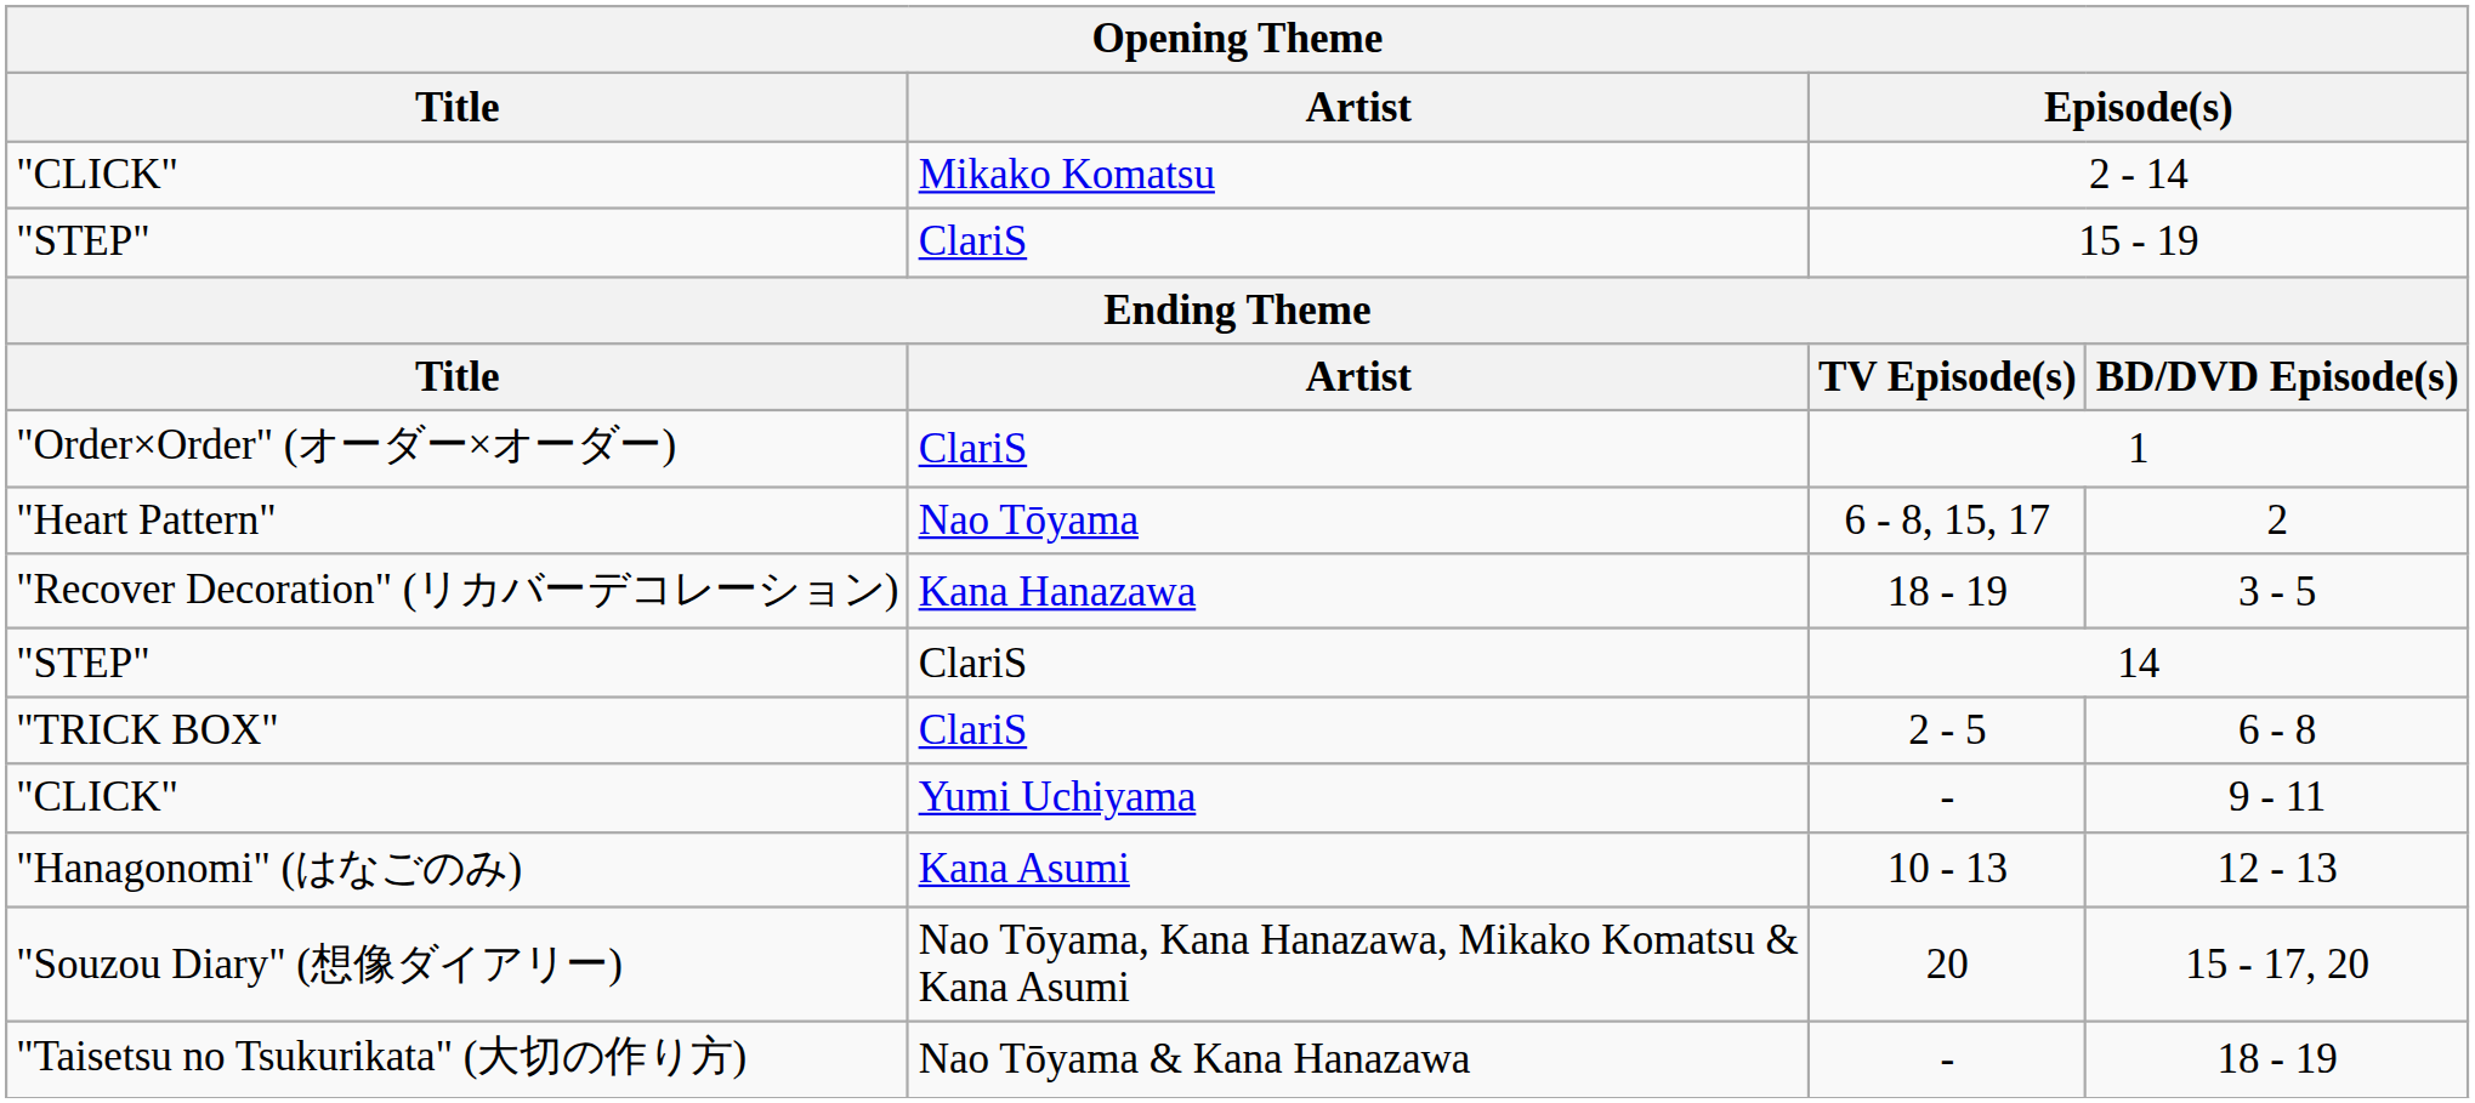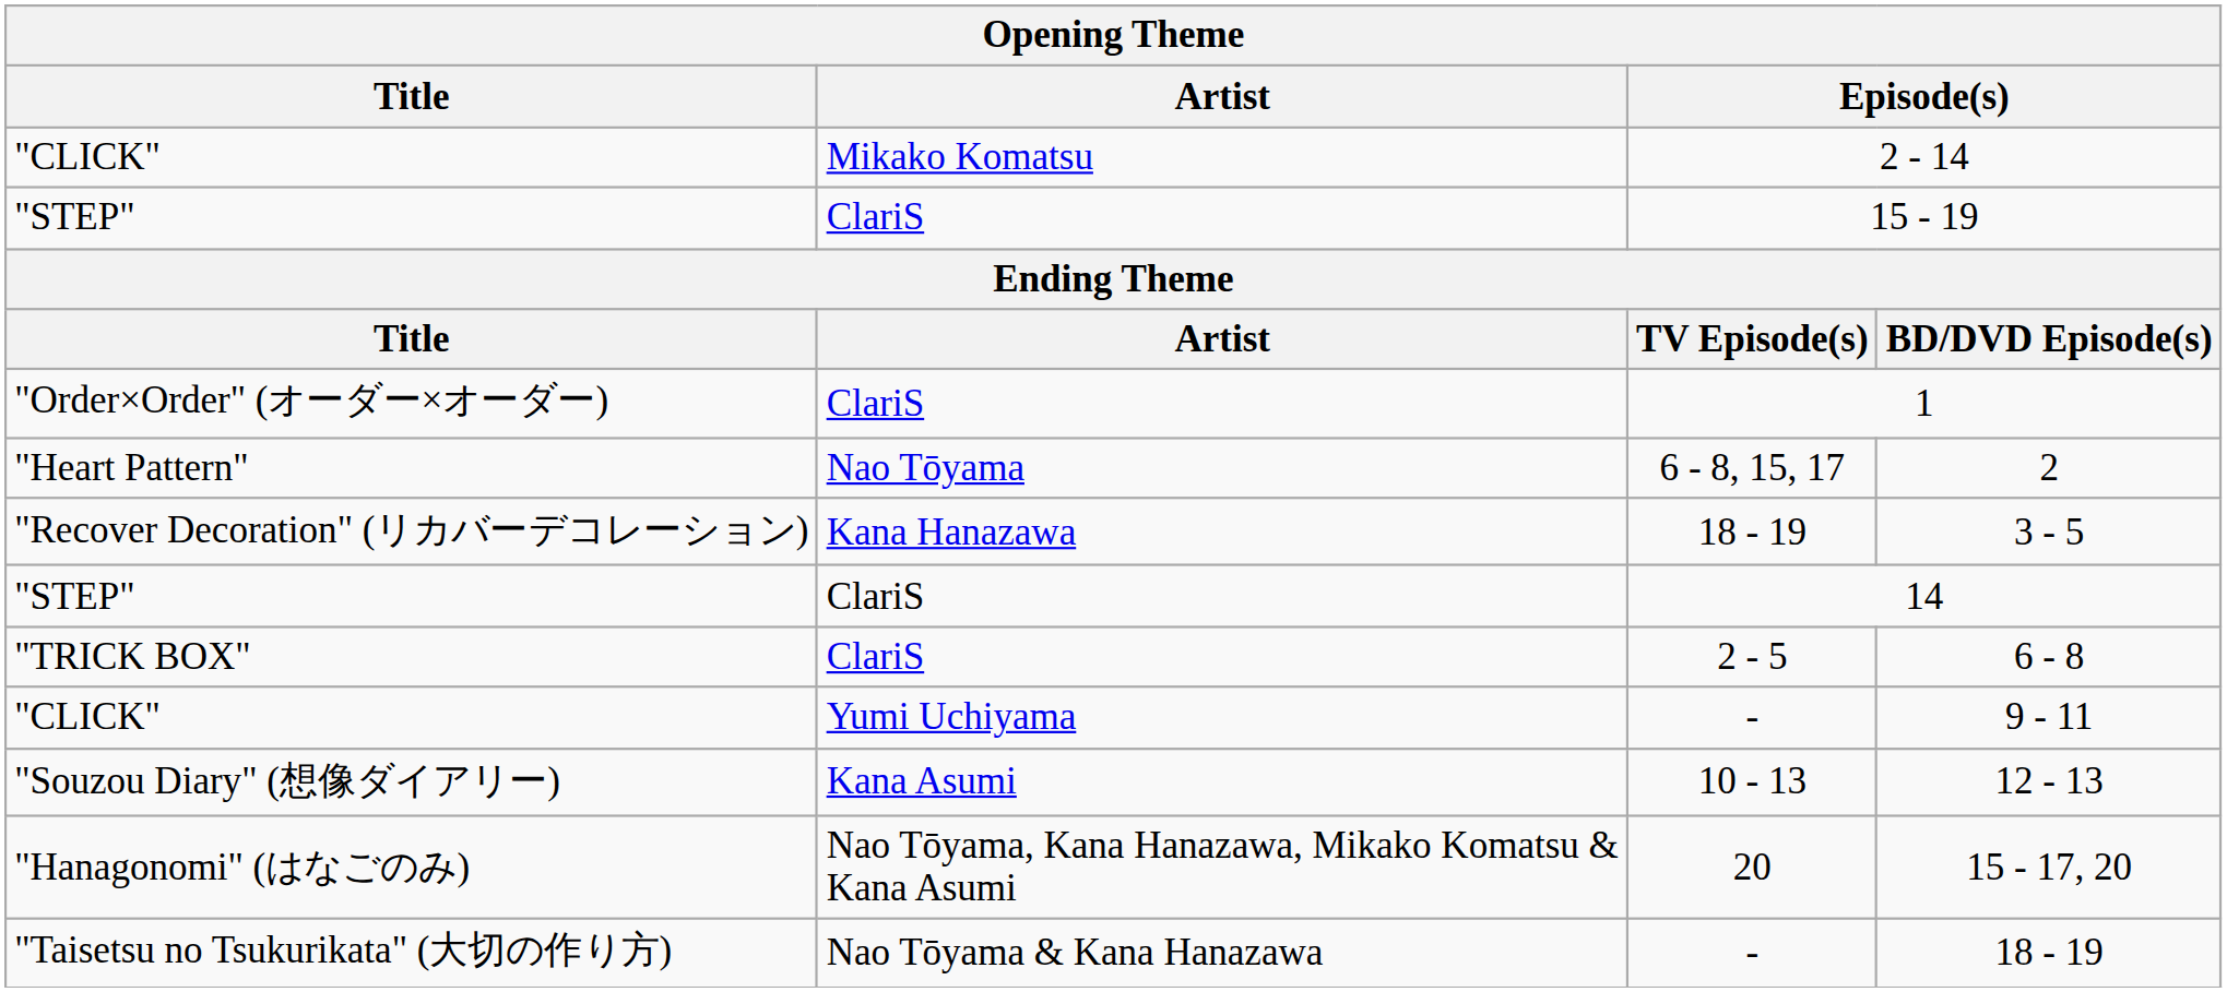 <table class="wikitable">
 <tr>
 <th colspan="4">Opening Theme</th>
 </tr>
 <tr>
 <th>Title</th>
 <th>Artist</th>
 <th colspan="2">Episode(s)</th>
 </tr>
 <tr>
 <td>"CLICK"</td>
 <td><a href='#'>Mikako Komatsu</a></td>
 <td colspan="2" align="center">2 - 14</td>
 </tr>
 <tr>
 <td>"STEP"</td>
 <td><a href='#'>ClariS</a></td>
 <td colspan="2"  align="center">15 - 19</td>
 </tr>
 <tr>
 <th colspan="4">Ending Theme</th>
 </tr>
 <tr>
 <th>Title</th>
 <th>Artist</th>
 <th>TV Episode(s)</th>
 <th>BD/DVD Episode(s)</th>
 </tr>
 <tr>
 <td>"Order×Order"  (オーダー×オーダー)</td>
 <td><a href='#'>ClariS</a></td>
 <td colspan="2" align="center">1</td>
 </tr>
 <tr>
 <td>"Heart Pattern"</td>
 <td><a href='#'>Nao Tōyama</a></td>
 <td align="center">6 - 8, 15, 17</td>
 <td align="center">2</td>
 </tr>
 <tr>
 <td>"Recover Decoration"  (リカバーデコレーション)</td>
 <td><a href='#'>Kana Hanazawa</a></td>
 <td align="center">18 - 19</td>
 <td align="center">3 - 5</td>
 </tr>
 <tr>
 <td>"STEP"</td>
 <td>ClariS</td>
 <td colspan="2" align="center">14</td>
 </tr>
 <tr>
 <td>"TRICK BOX"</td>
 <td><a href='#'>ClariS</a></td>
 <td align="center">2 - 5</td>
 <td align="center">6 - 8</td>
 </tr>
 <tr>
 <td>"CLICK"</td>
 <td><a href='#'>Yumi Uchiyama</a></td>
 <td align="center">-</td>
 <td align="center">9 - 11</td>
 </tr>
 <tr>
-<td>"Hanagonomi"  (はなごのみ)</td>
+<td>"Souzou Diary"  (想像ダイアリー)</td>
 <td><a href='#'>Kana Asumi</a></td>
 <td align="center">10 - 13</td>
 <td align="center">12 - 13</td>
 </tr>
 <tr>
-<td>"Souzou Diary"  (想像ダイアリー)</td>
+<td>"Hanagonomi"  (はなごのみ)</td>
 <td>Nao Tōyama, Kana Hanazawa, Mikako Komatsu &<br>Kana Asumi</td>
 <td align="center">20</td>
 <td align="center">15 - 17, 20</td>
 </tr>
 <tr>
 <td>"Taisetsu no Tsukurikata" (大切の作り方)</td>
 <td>Nao Tōyama & Kana Hanazawa</td>
 <td align="center">-</td>
 <td align="center">18 - 19</td>
 </tr>
 <tr>
 </tr>
 </table>
